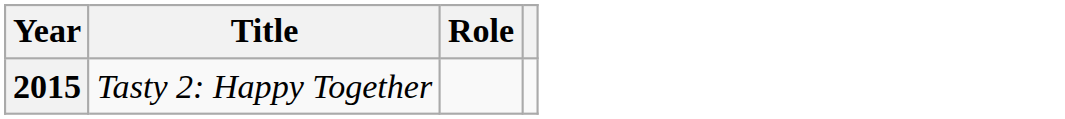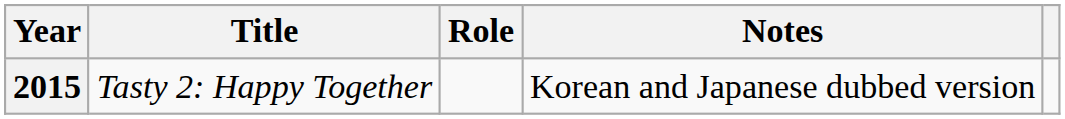 <table class="wikitable sortable plainrowheaders">
 <tr>
 <th scope="col">Year</th>
 <th scope="col">Title</th>
 <th scope="col">Role</th>
+<th scope="col">Notes</th>
 <th scope="col" class="unsortable"></th>
 </tr>
 <tr>
 <th scope="row">2015</th>
 <td><em>Tasty 2: Happy Together</em></td>
 <td></td>
+<td>Korean and Japanese dubbed version</td>
 <td></td>
 </tr>
 </table>
